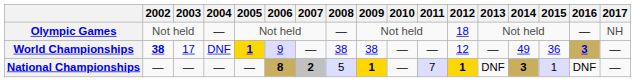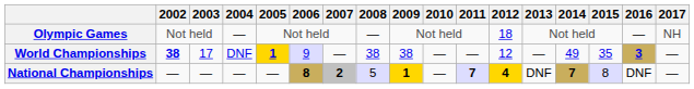 <table class="wikitable plainrowheaders">
 <tr>
 <th></th>
 <th scope="col">2002</th>
 <th scope="col">2003</th>
 <th scope="col">2004</th>
 <th scope="col">2005</th>
 <th scope="col">2006</th>
 <th scope="col">2007</th>
 <th scope="col">2008</th>
 <th scope="col">2009</th>
 <th scope="col">2010</th>
 <th scope="col">2011</th>
 <th scope="col">2012</th>
 <th scope="col">2013</th>
 <th scope="col">2014</th>
 <th scope="col">2015</th>
 <th scope="col">2016</th>
 <th scope="col">2017</th>
 </tr>
 <tr style="text-align:center;">
 <th scope="row"> <a href='#'>Olympic Games</a></th>
 <td style="color:#4d4d4d;" colspan=2>Not held</td>
 <td>—</td>
 <td style="color:#4d4d4d;" colspan=3>Not held</td>
 <td>—</td>
 <td style="color:#4d4d4d;" colspan=3>Not held</td>
 <td><a href='#'>18</a></td>
 <td style="color:#4d4d4d;" colspan=3>Not held</td>
 <td>—</td>
 <td style="color:#4d4d4d;" colspan=1>NH</td>
 </tr>
 <tr style="text-align:center;">
 <th scope="row"> <a href='#'>World Championships</a></th>
 <td><strong><a href='#'>38</a></strong></td>
 <td><a href='#'>17</a></td>
 <td><a href='#'>DNF</a></td>
 <td style="background:gold;"><a href='#'><strong>1</strong></a></td>
 <td style="background:#ddf;"><a href='#'>9</a></td>
 <td>—</td>
 <td><a href='#'>38</a></td>
 <td><a href='#'>38</a></td>
 <td>—</td>
 <td>—</td>
 <td><a href='#'>12</a></td>
 <td>—</td>
 <td><a href='#'>49</a></td>
-<td><a href='#'>36</a></td>
+<td><a href='#'>35</a></td>
 <td style="background:#C9AE5D;"><a href='#'><strong>3</strong></a></td>
 <td>—</td>
 </tr>
 <tr style="text-align:center;">
 <th scope="row"> <a href='#'>National Championships</a></th>
 <td>—</td>
 <td>—</td>
 <td>—</td>
 <td>—</td>
 <td style="background:#C9AE5D;"><strong>8</strong></td>
 <td style="background:silver;"><strong>2</strong></td>
 <td style="background:#ddf;">5</td>
 <td style="background:gold;"><strong>1</strong></td>
 <td>—</td>
-<td style="background:#ddf;">7</td>
-<td style="background:gold;"><strong>1</strong></td>
+<td style="background:#ddf;"><strong>7</strong></td>
+<td style="background:gold;"><strong>4</strong></td>
 <td>DNF</td>
-<td style="background:#C9AE5D;"><strong>3</strong></td>
-<td style="background:#ddf;">1</td>
+<td style="background:#C9AE5D;"><strong>7</strong></td>
+<td style="background:#ddf;">8</td>
 <td>DNF</td>
 <td>—</td>
 </tr>
 </table>
